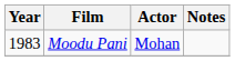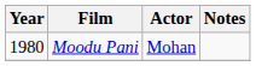 <table class="wikitable sortable">
 <tr>
 <th>Year</th>
 <th>Film</th>
 <th>Actor</th>
 <th class=unsortable>Notes</th>
 </tr>
 <tr>
-<td>1983</td>
+<td>1980</td>
 <td><em><a href='#'>Moodu Pani</a></em></td>
 <td><a href='#'>Mohan</a></td>
 <td></td>
 </tr>
 <tr>
 </tr>
 </table>
